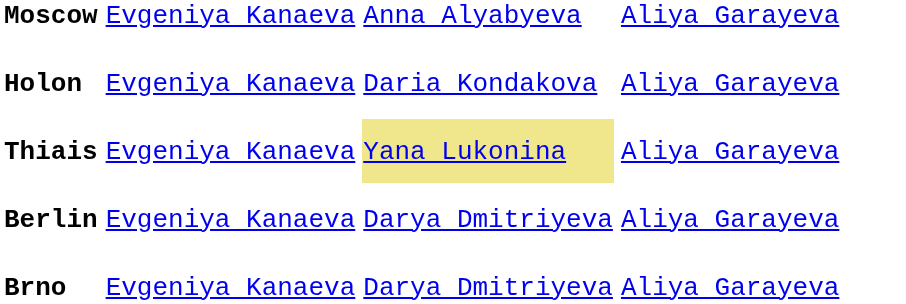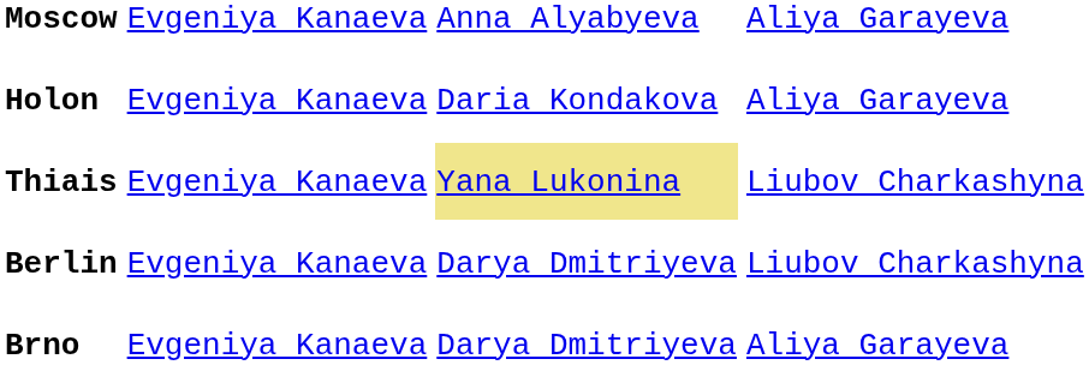 <table>
 <tr>
 <th scope=row style="text-align:left">Moscow</th>
 <td style="height:30px;"> <a href='#'>Evgeniya Kanaeva</a></td>
 <td style="height:30px;"> <a href='#'>Anna Alyabyeva</a></td>
 <td style="height:30px;"> <a href='#'>Aliya Garayeva</a></td>
 </tr>
 <tr>
 <th scope=row style="text-align:left">Holon</th>
 <td style="height:30px;"> <a href='#'>Evgeniya Kanaeva</a></td>
 <td style="height:30px;"> <a href='#'>Daria Kondakova</a></td>
 <td style="height:30px;"> <a href='#'>Aliya Garayeva</a></td>
 </tr>
 <tr>
 <th scope=row style="text-align:left">Thiais</th>
 <td style="height:30px;"> <a href='#'>Evgeniya Kanaeva</a></td>
 <td style="background: khaki; height:30px;"> <a href='#'>Yana Lukonina</a></td>
-<td style="height:30px;"> <a href='#'>Aliya Garayeva</a></td>
+<td style="height:30px;"> <a href='#'>Liubov Charkashyna</a></td>
 </tr>
 <tr>
 <th scope=row style="text-align:left">Berlin</th>
 <td style="height:30px;"> <a href='#'>Evgeniya Kanaeva</a></td>
 <td style="height:30px;"> <a href='#'>Darya Dmitriyeva</a></td>
-<td style="height:30px;"> <a href='#'>Aliya Garayeva</a></td>
+<td style="height:30px;"> <a href='#'>Liubov Charkashyna</a></td>
 </tr>
 <tr>
 <th scope=row style="text-align:left">Brno</th>
 <td style="height:30px;"> <a href='#'>Evgeniya Kanaeva</a></td>
 <td style="height:30px;"> <a href='#'>Darya Dmitriyeva</a></td>
 <td style="height:30px;"> <a href='#'>Aliya Garayeva</a></td>
 </tr>
 <tr>
 </tr>
 </table>
